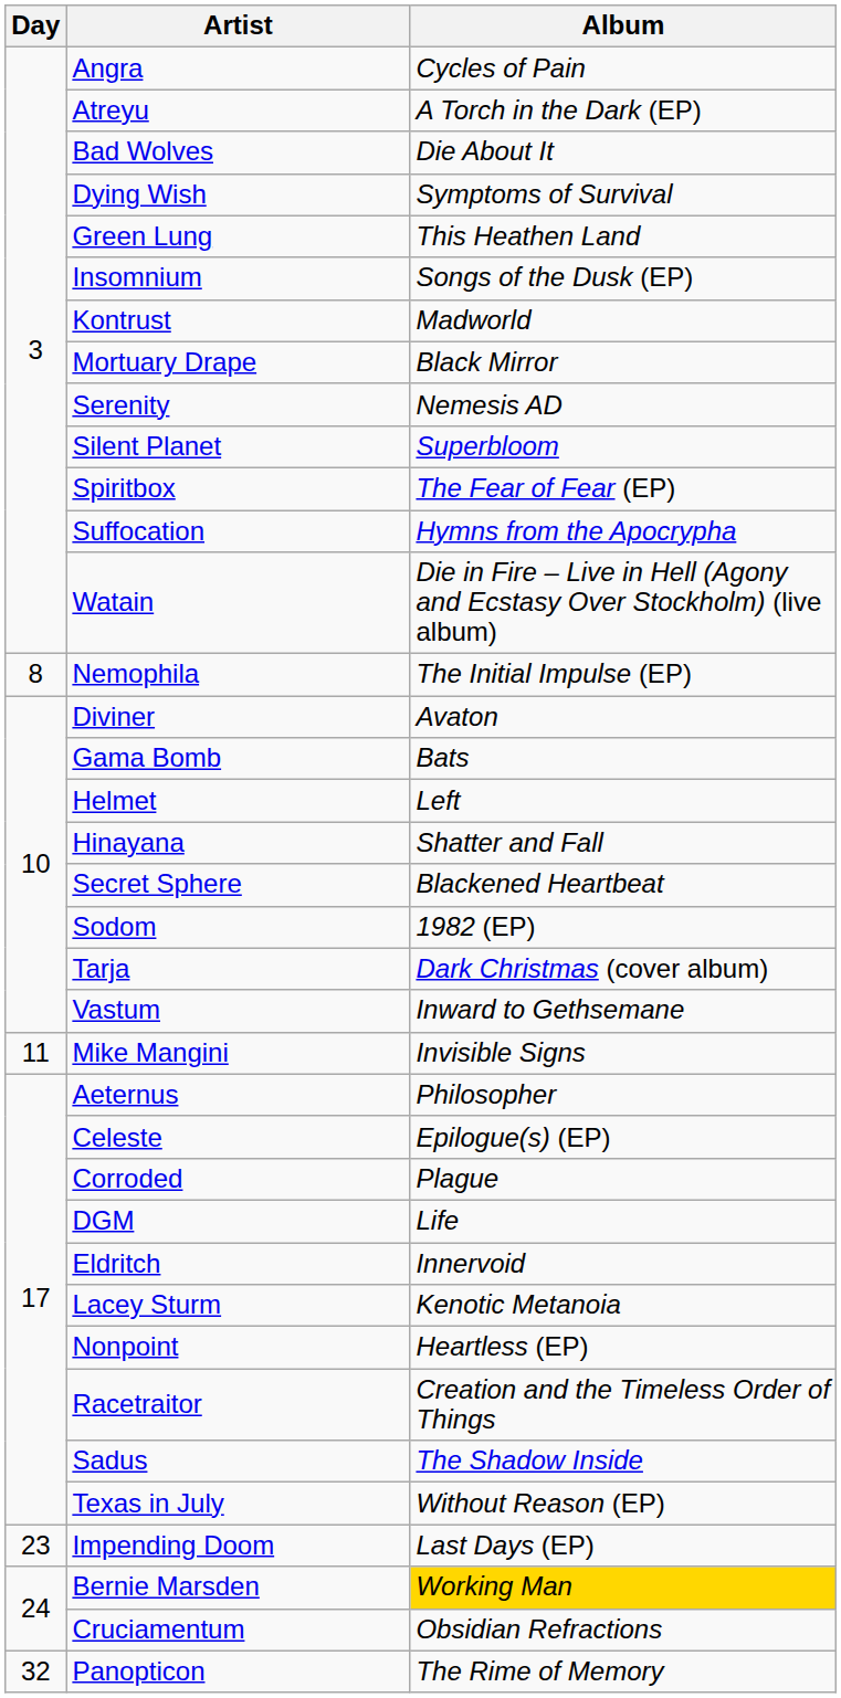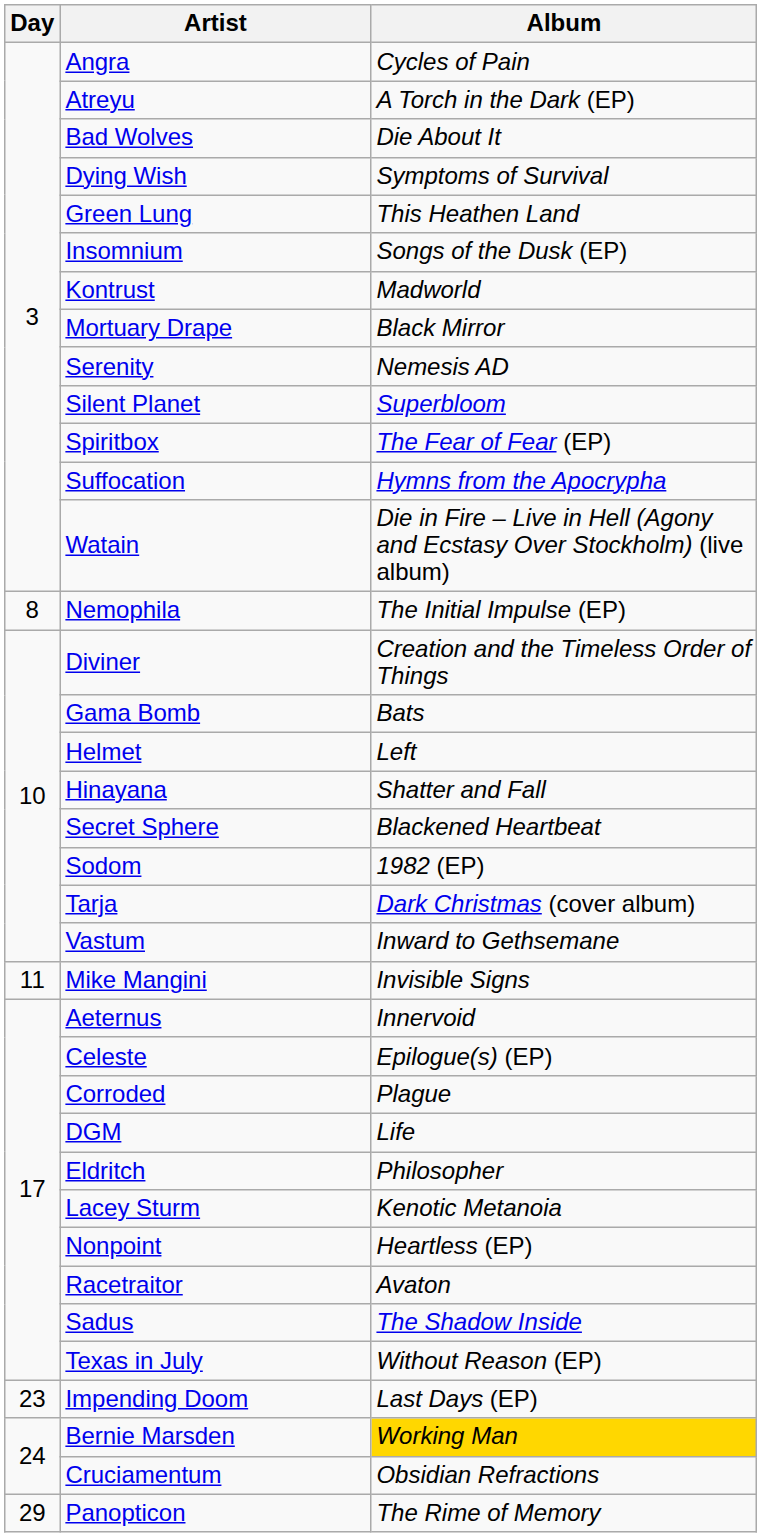 <table class="wikitable" id="table_November">
 <tr>
 <th style="width:20px;">Day</th>
 <th style="width:200px;">Artist</th>
 <th style="width:250px;">Album</th>
 </tr>
 <tr>
 <td style="text-align:center;" rowspan="13">3</td>
 <td><a href='#'>Angra</a></td>
 <td><em>Cycles of Pain</em></td>
 </tr>
 <tr>
 <td><a href='#'>Atreyu</a></td>
 <td><em>A Torch in the Dark</em> (EP)</td>
 </tr>
 <tr>
 <td><a href='#'>Bad Wolves</a></td>
 <td><em>Die About It</em></td>
 </tr>
 <tr>
 <td><a href='#'>Dying Wish</a></td>
 <td><em>Symptoms of Survival</em></td>
 </tr>
 <tr>
 <td><a href='#'>Green Lung</a></td>
 <td><em>This Heathen Land</em></td>
 </tr>
 <tr>
 <td><a href='#'>Insomnium</a></td>
 <td><em>Songs of the Dusk</em> (EP)</td>
 </tr>
 <tr>
 <td><a href='#'>Kontrust</a></td>
 <td><em>Madworld</em></td>
 </tr>
 <tr>
 <td><a href='#'>Mortuary Drape</a></td>
 <td><em>Black Mirror</em></td>
 </tr>
 <tr>
 <td><a href='#'>Serenity</a></td>
 <td><em>Nemesis AD</em></td>
 </tr>
 <tr>
 <td><a href='#'>Silent Planet</a></td>
 <td><em><a href='#'>Superbloom</a></em></td>
 </tr>
 <tr>
 <td><a href='#'>Spiritbox</a></td>
 <td><em><a href='#'>The Fear of Fear</a></em> (EP)</td>
 </tr>
 <tr>
 <td><a href='#'>Suffocation</a></td>
 <td><em><a href='#'>Hymns from the Apocrypha</a></em></td>
 </tr>
 <tr>
 <td><a href='#'>Watain</a></td>
 <td><em>Die in Fire – Live in Hell (Agony and Ecstasy Over Stockholm)</em> (live album)</td>
 </tr>
 <tr>
 <td style="text-align:center;" rowspan="1">8</td>
 <td><a href='#'>Nemophila</a></td>
 <td><em>The Initial Impulse</em> (EP)</td>
 </tr>
 <tr>
 <td style="text-align:center;" rowspan="8">10</td>
 <td><a href='#'>Diviner</a></td>
-<td><em>Avaton</em></td>
+<td><em>Creation and the Timeless Order of Things</em></td>
 </tr>
 <tr>
 <td><a href='#'>Gama Bomb</a></td>
 <td><em>Bats</em></td>
 </tr>
 <tr>
 <td><a href='#'>Helmet</a></td>
 <td><em>Left</em></td>
 </tr>
 <tr>
 <td><a href='#'>Hinayana</a></td>
 <td><em>Shatter and Fall</em></td>
 </tr>
 <tr>
 <td><a href='#'>Secret Sphere</a></td>
 <td><em>Blackened Heartbeat</em></td>
 </tr>
 <tr>
 <td><a href='#'>Sodom</a></td>
 <td><em>1982</em> (EP)</td>
 </tr>
 <tr>
 <td><a href='#'>Tarja</a></td>
 <td><em><a href='#'>Dark Christmas</a></em> (cover album)</td>
 </tr>
 <tr>
 <td><a href='#'>Vastum</a></td>
 <td><em>Inward to Gethsemane</em></td>
 </tr>
 <tr>
 <td style="text-align:center;" rowspan="1">11</td>
 <td><a href='#'>Mike Mangini</a></td>
 <td><em>Invisible Signs</em></td>
 </tr>
 <tr>
 <td style="text-align:center;" rowspan="10">17</td>
 <td><a href='#'>Aeternus</a></td>
-<td><em>Philosopher</em></td>
+<td><em>Innervoid</em></td>
 </tr>
 <tr>
 <td><a href='#'>Celeste</a></td>
 <td><em>Epilogue(s)</em> (EP)</td>
 </tr>
 <tr>
 <td><a href='#'>Corroded</a></td>
 <td><em>Plague</em></td>
 </tr>
 <tr>
 <td><a href='#'>DGM</a></td>
 <td><em>Life</em></td>
 </tr>
 <tr>
 <td><a href='#'>Eldritch</a></td>
-<td><em>Innervoid</em></td>
+<td><em>Philosopher</em></td>
 </tr>
 <tr>
 <td><a href='#'>Lacey Sturm</a></td>
 <td><em>Kenotic Metanoia</em></td>
 </tr>
 <tr>
 <td><a href='#'>Nonpoint</a></td>
 <td><em>Heartless</em> (EP)</td>
 </tr>
 <tr>
 <td><a href='#'>Racetraitor</a></td>
-<td><em>Creation and the Timeless Order of Things</em></td>
+<td><em>Avaton</em></td>
 </tr>
 <tr>
 <td><a href='#'>Sadus</a></td>
 <td><em><a href='#'>The Shadow Inside</a></em></td>
 </tr>
 <tr>
 <td><a href='#'>Texas in July</a></td>
 <td><em>Without Reason</em> (EP)</td>
 </tr>
 <tr>
 <td style="text-align:center;" rowspan="1">23</td>
 <td><a href='#'>Impending Doom</a></td>
 <td><em>Last Days</em> (EP)</td>
 </tr>
 <tr>
 <td style="text-align:center;" rowspan="2">24</td>
 <td><a href='#'>Bernie Marsden</a></td>
 <td style="background: gold;"><em>Working Man</em></td>
 </tr>
 <tr>
 <td><a href='#'>Cruciamentum</a></td>
 <td><em>Obsidian Refractions</em></td>
 </tr>
 <tr>
-<td style="text-align:center;" rowspan="1">32</td>
+<td style="text-align:center;" rowspan="1">29</td>
 <td><a href='#'>Panopticon</a></td>
 <td><em>The Rime of Memory</em></td>
 </tr>
 </table>
